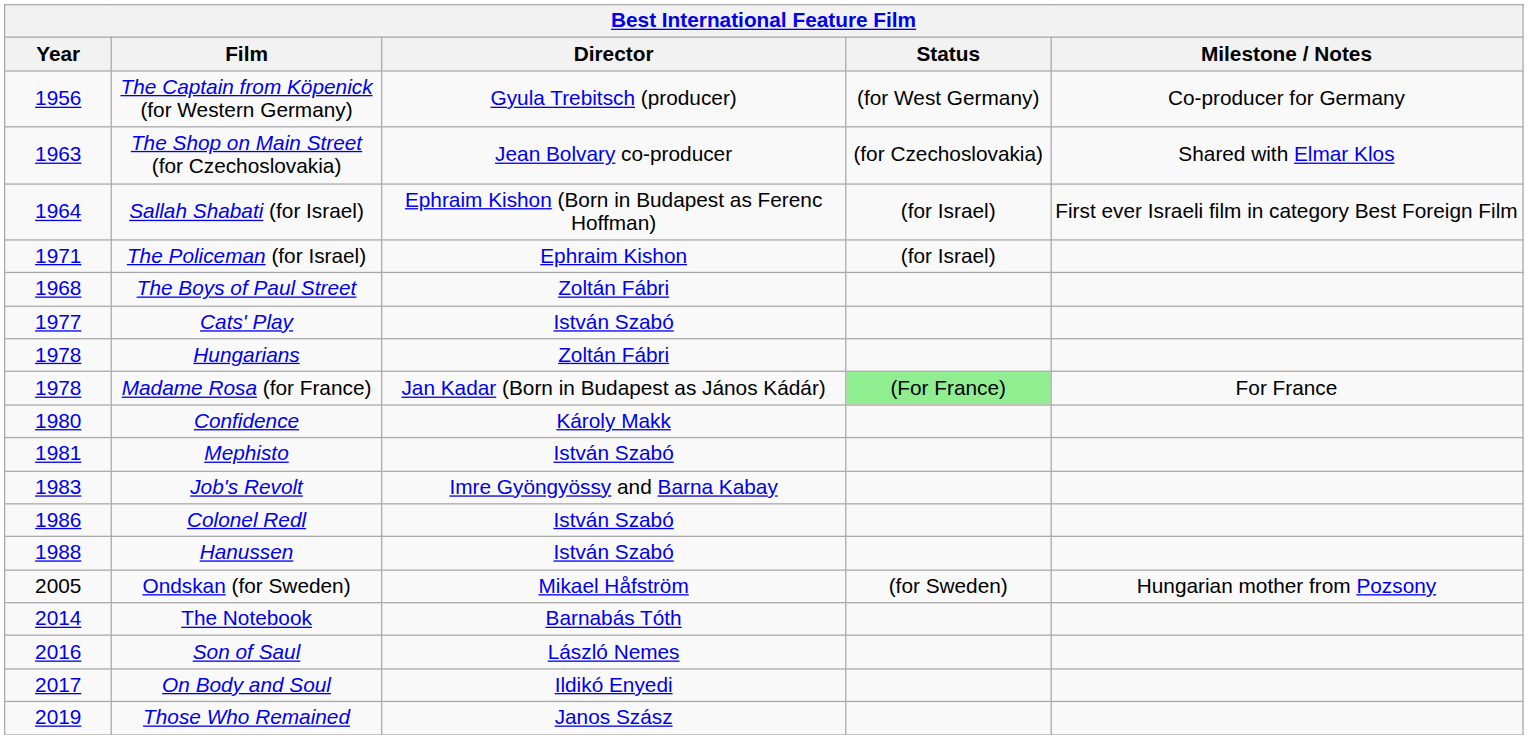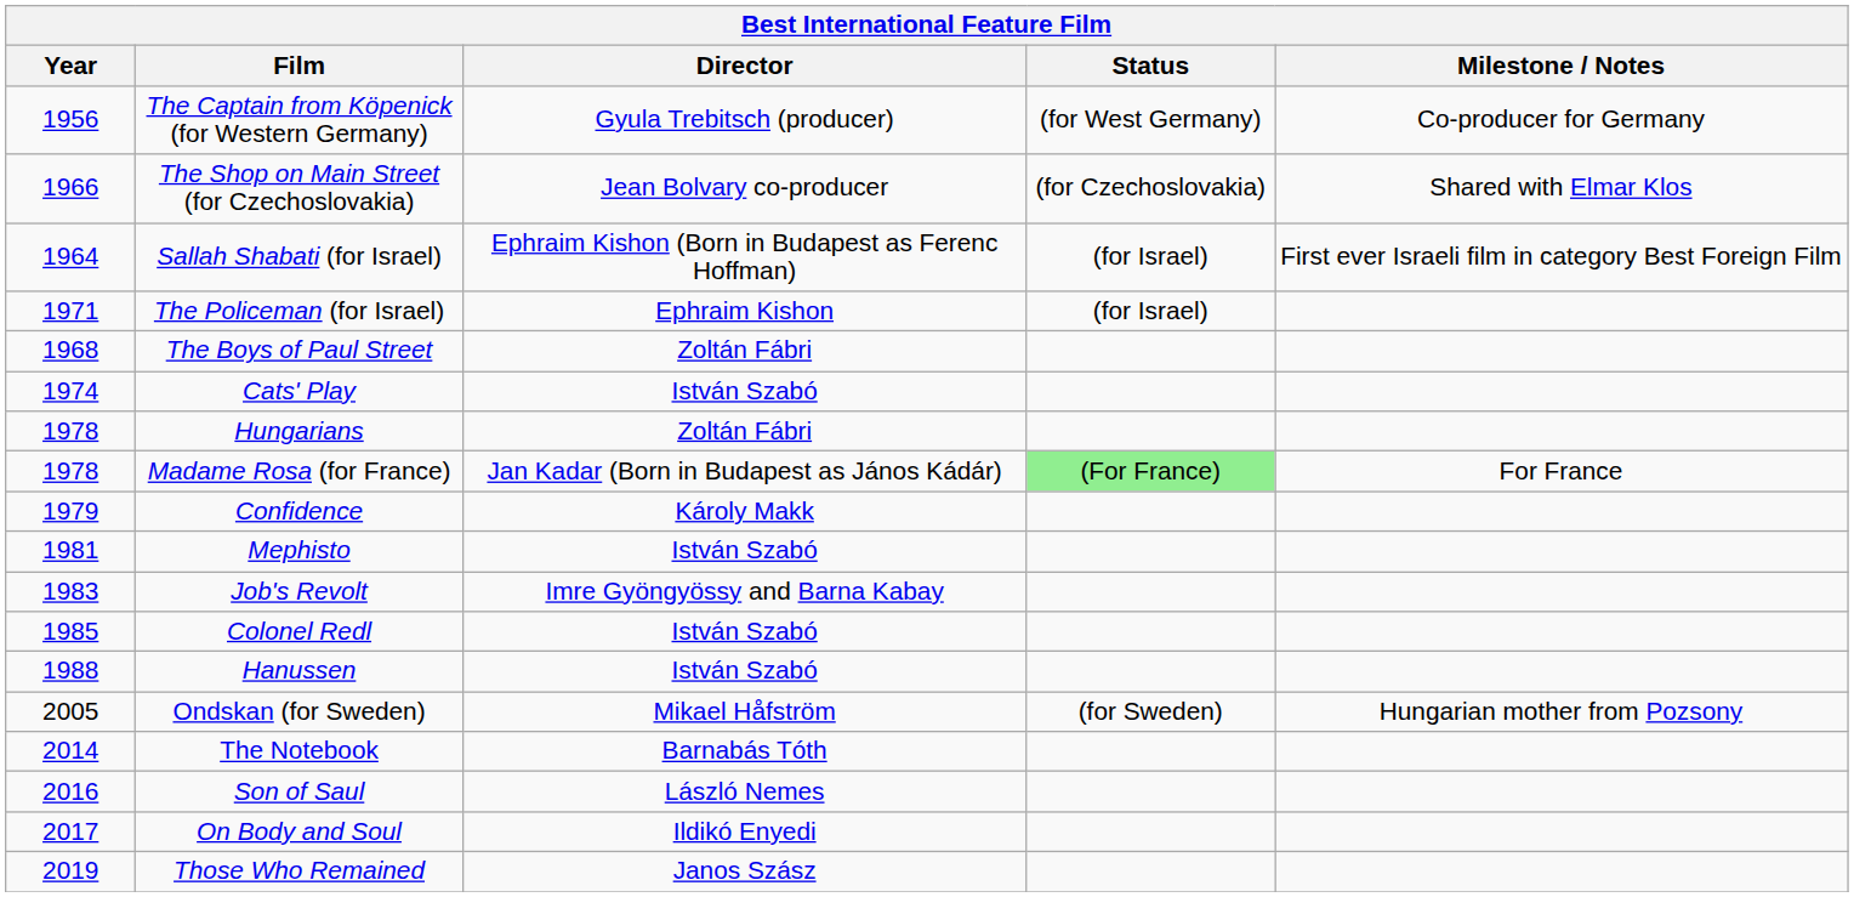 <table class="wikitable" style="text-align: center">
 <tr>
 <th colspan=6 style="text-align:center;"><a href='#'>Best International Feature Film</a></th>
 </tr>
 <tr>
 <th style="width:075px;">Year</th>
 <th style="width:200px;">Film</th>
 <th style="width:350px;">Director</th>
 <th width=150>Status</th>
 <th>Milestone / Notes</th>
 </tr>
 <tr>
 <td><a href='#'>1956</a></td>
 <td><em><a href='#'>The Captain from Köpenick</a></em> (for Western Germany)</td>
 <td><a href='#'>Gyula Trebitsch</a> (producer)</td>
 <td> (for West Germany)</td>
 <td>Co-producer for Germany</td>
 </tr>
 <tr>
-<td style="text-align:center"><a href='#'>1963</a></td>
+<td style="text-align:center"><a href='#'>1966</a></td>
 <td><em><a href='#'>The Shop on Main Street</a></em> (for Czechoslovakia)</td>
 <td><a href='#'>Jean Bolvary</a> co-producer</td>
 <td> (for Czechoslovakia)</td>
 <td>Shared with <a href='#'>Elmar Klos</a></td>
 </tr>
 <tr>
 <td><a href='#'>1964</a></td>
 <td><em><a href='#'>Sallah Shabati</a></em> (for Israel)</td>
 <td><a href='#'>Ephraim Kishon</a> (Born in Budapest as Ferenc Hoffman)</td>
 <td> (for Israel)</td>
 <td>First ever Israeli film in category Best Foreign Film</td>
 </tr>
 <tr>
 <td><a href='#'>1971</a></td>
 <td><em><a href='#'>The Policeman</a></em> (for Israel)</td>
 <td><a href='#'>Ephraim Kishon</a></td>
 <td> (for Israel)</td>
 <td></td>
 </tr>
 <tr>
 <td style="text-align:center"><a href='#'>1968</a></td>
 <td><em><a href='#'>The Boys of Paul Street</a></em></td>
 <td><a href='#'>Zoltán Fábri</a></td>
 <td></td>
 <td></td>
 </tr>
 <tr>
-<td style="text-align:center"><a href='#'>1977</a></td>
+<td style="text-align:center"><a href='#'>1974</a></td>
 <td><em><a href='#'>Cats' Play</a></em></td>
 <td><a href='#'>István Szabó</a></td>
 <td></td>
 <td></td>
 </tr>
 <tr>
 <td style="text-align:center"><a href='#'>1978</a></td>
 <td><em><a href='#'>Hungarians</a></em></td>
 <td><a href='#'>Zoltán Fábri</a></td>
 <td></td>
 <td></td>
 </tr>
 <tr>
 <td style="text-align:center"><a href='#'>1978</a></td>
 <td><em><a href='#'>Madame Rosa</a></em> (for France)</td>
 <td><a href='#'>Jan Kadar</a> (Born in Budapest as János Kádár)</td>
 <td style="background: lightgreen;"> (For France)</td>
 <td>For France</td>
 </tr>
 <tr>
-<td style="text-align:center"><a href='#'>1980</a></td>
+<td style="text-align:center"><a href='#'>1979</a></td>
 <td><em><a href='#'>Confidence</a></em></td>
 <td><a href='#'>Károly Makk</a></td>
 <td></td>
 <td></td>
 </tr>
 <tr>
 <td style="text-align:center"><a href='#'>1981</a></td>
 <td><em><a href='#'>Mephisto</a></em></td>
 <td><a href='#'>István Szabó</a></td>
 <td></td>
 <td></td>
 </tr>
 <tr>
 <td style="text-align:center"><a href='#'>1983</a></td>
 <td><em><a href='#'>Job's Revolt</a></em></td>
 <td><a href='#'>Imre Gyöngyössy</a> and <a href='#'>Barna Kabay</a></td>
 <td></td>
 <td></td>
 </tr>
 <tr>
-<td style="text-align:center"><a href='#'>1986</a></td>
+<td style="text-align:center"><a href='#'>1985</a></td>
 <td><em><a href='#'>Colonel Redl</a></em></td>
 <td><a href='#'>István Szabó</a></td>
 <td></td>
 <td></td>
 </tr>
 <tr>
 <td style="text-align:center"><a href='#'>1988</a></td>
 <td><em><a href='#'>Hanussen</a></em></td>
 <td><a href='#'>István Szabó</a></td>
 <td></td>
 <td></td>
 </tr>
 <tr>
 <td>2005</td>
 <td><a href='#'>Ondskan</a> (for Sweden)</td>
 <td><a href='#'>Mikael Håfström</a></td>
 <td> (for Sweden)</td>
 <td>Hungarian mother from <a href='#'>Pozsony</a></td>
 </tr>
 <tr>
 <td><a href='#'>2014</a></td>
 <td><a href='#'>The Notebook</a></td>
 <td><a href='#'>Barnabás Tóth</a></td>
 <td></td>
 <td></td>
 </tr>
 <tr>
 <td style="text-align:center"><a href='#'>2016</a></td>
 <td><em><a href='#'>Son of Saul</a></em></td>
 <td><a href='#'>László Nemes</a></td>
 <td></td>
 <td></td>
 </tr>
 <tr>
 <td style="text-align:center"><a href='#'>2017</a></td>
 <td><em><a href='#'>On Body and Soul</a></em></td>
 <td><a href='#'>Ildikó Enyedi</a></td>
 <td></td>
 <td></td>
 </tr>
 <tr>
 <td><a href='#'>2019</a></td>
 <td><em><a href='#'>Those Who Remained</a></em></td>
 <td><a href='#'>Janos Szász</a></td>
 <td></td>
 <td></td>
 </tr>
 <tr>
 </tr>
 </table>
